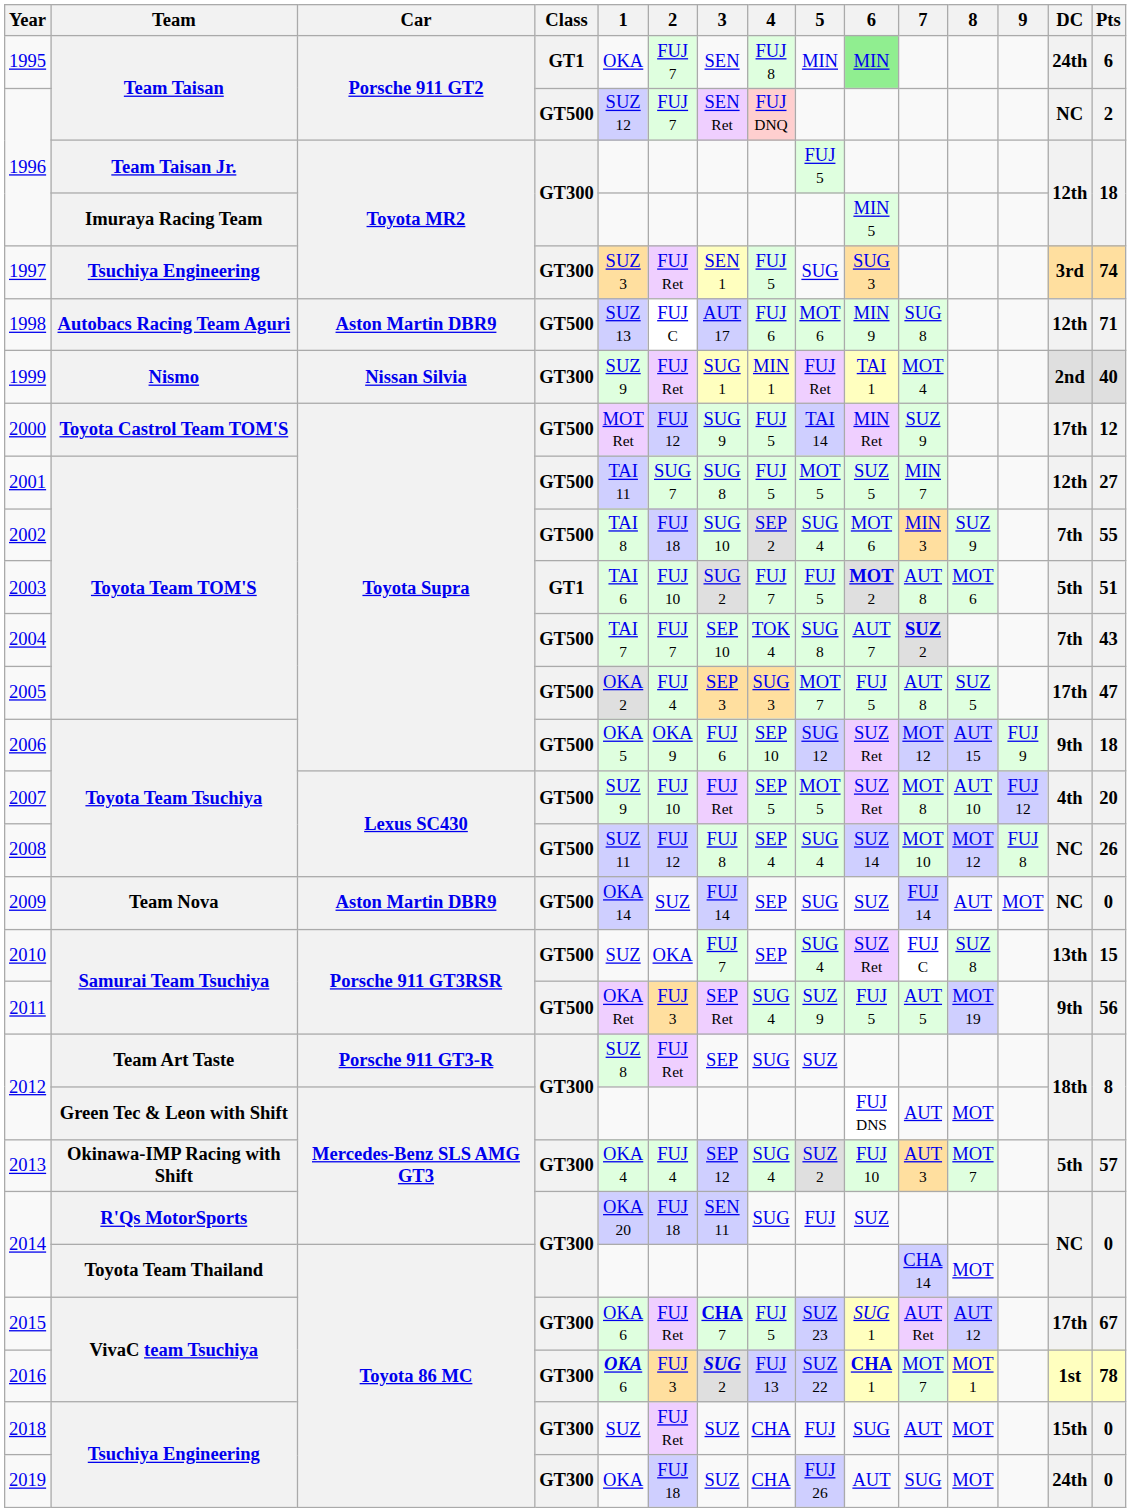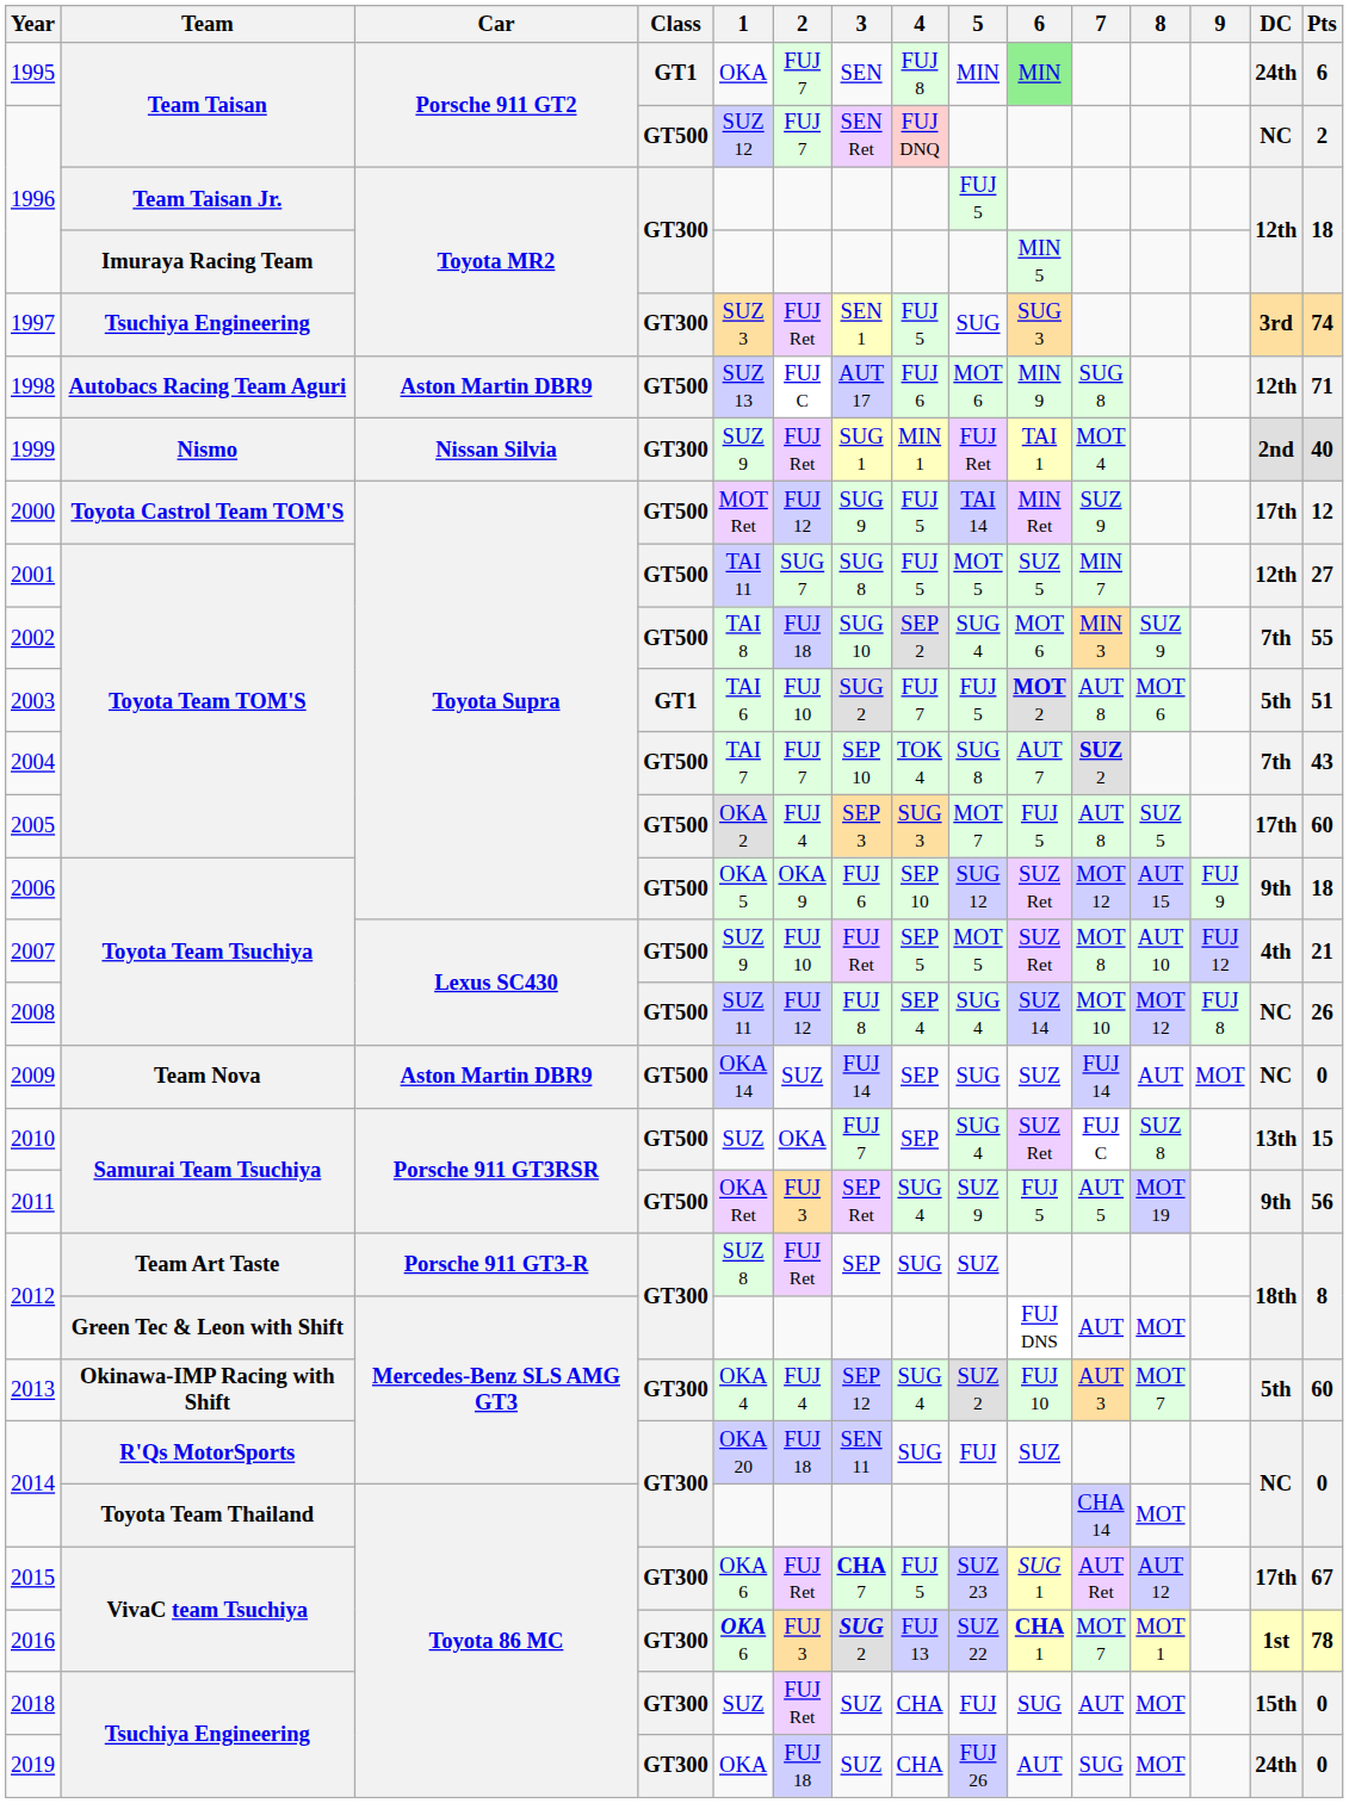 <table class="wikitable" style="text-align:center; font-size:90%">
 <tr>
 <th>Year</th>
 <th>Team</th>
 <th>Car</th>
 <th>Class</th>
 <th>1</th>
 <th>2</th>
 <th>3</th>
 <th>4</th>
 <th>5</th>
 <th>6</th>
 <th>7</th>
 <th>8</th>
 <th>9</th>
 <th>DC</th>
 <th>Pts</th>
 </tr>
 <tr>
 <td><a href='#'>1995</a></td>
 <th rowspan="2"><a href='#'>Team Taisan</a></th>
 <th rowspan="2"><a href='#'>Porsche 911 GT2</a></th>
 <th>GT1</th>
 <td><a href='#'>OKA</a></td>
 <td bgcolor="#DFFFDF"><a href='#'>FUJ</a><br><small>7</small></td>
 <td><a href='#'>SEN</a></td>
 <td bgcolor="#DFFFDF"><a href='#'>FUJ</a><br><small>8</small></td>
 <td><a href='#'>MIN</a></td>
 <td style="background: lightgreen;"><a href='#'>MIN</a></td>
 <td></td>
 <td></td>
 <td></td>
 <th>24th</th>
 <th>6</th>
 </tr>
 <tr>
 <td rowspan="3"><a href='#'>1996</a></td>
 <th>GT500</th>
 <td bgcolor="#CFCFFF"><a href='#'>SUZ</a><br><small>12</small></td>
 <td bgcolor="#DFFFDF"><a href='#'>FUJ</a><br><small>7</small></td>
 <td bgcolor="#EFCFFF"><a href='#'>SEN</a><br><small>Ret</small></td>
 <td bgcolor="#FFCFCF"><a href='#'>FUJ</a><br><small>DNQ</small></td>
 <td></td>
 <td></td>
 <td></td>
 <td></td>
 <td></td>
 <th>NC</th>
 <th>2</th>
 </tr>
 <tr>
 <th><a href='#'>Team Taisan Jr.</a></th>
 <th rowspan="3"><a href='#'>Toyota MR2</a></th>
 <th rowspan="2">GT300</th>
 <td></td>
 <td></td>
 <td></td>
 <td></td>
 <td bgcolor="#DFFFDF"><a href='#'>FUJ</a><br><small>5</small></td>
 <td></td>
 <td></td>
 <td></td>
 <td></td>
 <th rowspan="2">12th</th>
 <th rowspan="2">18</th>
 </tr>
 <tr>
 <th>Imuraya Racing Team</th>
 <td></td>
 <td></td>
 <td></td>
 <td></td>
 <td></td>
 <td bgcolor="#DFFFDF"><a href='#'>MIN</a><br><small>5</small></td>
 <td></td>
 <td></td>
 <td></td>
 </tr>
 <tr>
 <td><a href='#'>1997</a></td>
 <th><a href='#'>Tsuchiya Engineering</a></th>
 <th>GT300</th>
 <td bgcolor="#FFDF9F"><a href='#'>SUZ</a><br><small>3</small></td>
 <td bgcolor="#EFCFFF"><a href='#'>FUJ</a><br><small>Ret</small></td>
 <td bgcolor="#FFFFBF"><a href='#'>SEN</a><br><small>1</small></td>
 <td bgcolor="#DFFFDF"><a href='#'>FUJ</a><br><small>5</small></td>
 <td><a href='#'>SUG</a></td>
 <td bgcolor="#FFDF9F"><a href='#'>SUG</a><br><small>3</small></td>
 <td></td>
 <td></td>
 <td></td>
 <td bgcolor="#FFDF9F"><strong>3rd</strong></td>
 <td bgcolor="#FFDF9F"><strong>74</strong></td>
 </tr>
 <tr>
 <td><a href='#'>1998</a></td>
 <th><a href='#'>Autobacs Racing Team Aguri</a></th>
 <th><a href='#'>Aston Martin DBR9</a></th>
 <th>GT500</th>
 <td bgcolor="#CFCFFF"><a href='#'>SUZ</a><br><small>13</small></td>
 <td bgcolor="#FFFFFF"><a href='#'>FUJ</a><br><small>C</small></td>
 <td bgcolor="#CFCFFF"><a href='#'>AUT</a><br><small>17</small></td>
 <td bgcolor="#DFFFDF"><a href='#'>FUJ</a><br><small>6</small></td>
 <td bgcolor="#DFFFDF"><a href='#'>MOT</a><br><small>6</small></td>
 <td bgcolor="#DFFFDF"><a href='#'>MIN</a><br><small>9</small></td>
 <td bgcolor="#DFFFDF"><a href='#'>SUG</a><br><small>8</small></td>
 <td></td>
 <td></td>
 <th>12th</th>
 <th>71</th>
 </tr>
 <tr>
 <td><a href='#'>1999</a></td>
 <th><a href='#'>Nismo</a></th>
 <th><a href='#'>Nissan Silvia</a></th>
 <th>GT300</th>
 <td bgcolor="#DFFFDF"><a href='#'>SUZ</a><br><small>9</small></td>
 <td bgcolor="#EFCFFF"><a href='#'>FUJ</a><br><small>Ret</small></td>
 <td bgcolor="#FFFFBF"><a href='#'>SUG</a><br><small>1</small></td>
 <td bgcolor="#FFFFBF"><a href='#'>MIN</a><br><small>1</small></td>
 <td bgcolor="#EFCFFF"><a href='#'>FUJ</a><br><small>Ret</small></td>
 <td bgcolor="#FFFFBF"><a href='#'>TAI</a><br><small>1</small></td>
 <td bgcolor="#DFFFDF"><a href='#'>MOT</a><br><small>4</small></td>
 <td></td>
 <td></td>
 <td bgcolor="#DFDFDF"><strong>2nd</strong></td>
 <td bgcolor="#DFDFDF"><strong>40</strong></td>
 </tr>
 <tr>
 <td><a href='#'>2000</a></td>
 <th><a href='#'>Toyota Castrol Team TOM'S</a></th>
 <th rowspan="7"><a href='#'>Toyota Supra</a></th>
 <th>GT500</th>
 <td bgcolor="#EFCFFF"><a href='#'>MOT</a><br><small>Ret</small></td>
 <td bgcolor="#CFCFFF"><a href='#'>FUJ</a><br><small>12</small></td>
 <td bgcolor="#DFFFDF"><a href='#'>SUG</a><br><small>9</small></td>
 <td bgcolor="#DFFFDF"><a href='#'>FUJ</a><br><small>5</small></td>
 <td bgcolor="#CFCFFF"><a href='#'>TAI</a><br><small>14</small></td>
 <td bgcolor="#EFCFFF"><a href='#'>MIN</a><br><small>Ret</small></td>
 <td bgcolor="#DFFFDF"><a href='#'>SUZ</a><br><small>9</small></td>
 <td></td>
 <td></td>
 <th>17th</th>
 <th>12</th>
 </tr>
 <tr>
 <td><a href='#'>2001</a></td>
 <th rowspan="5"><a href='#'>Toyota Team TOM'S</a></th>
 <th>GT500</th>
 <td bgcolor="#CFCFFF"><a href='#'>TAI</a><br><small>11</small></td>
 <td bgcolor="#DFFFDF"><a href='#'>SUG</a><br><small>7</small></td>
 <td bgcolor="#DFFFDF"><a href='#'>SUG</a><br><small>8</small></td>
 <td bgcolor="#DFFFDF"><a href='#'>FUJ</a><br><small>5</small></td>
 <td bgcolor="#DFFFDF"><a href='#'>MOT</a><br><small>5</small></td>
 <td bgcolor="#DFFFDF"><a href='#'>SUZ</a><br><small>5</small></td>
 <td bgcolor="#DFFFDF"><a href='#'>MIN</a><br><small>7</small></td>
 <td></td>
 <td></td>
 <th>12th</th>
 <th>27</th>
 </tr>
 <tr>
 <td><a href='#'>2002</a></td>
 <th>GT500</th>
 <td bgcolor="#DFFFDF"><a href='#'>TAI</a><br><small>8</small></td>
 <td bgcolor="#CFCFFF"><a href='#'>FUJ</a><br><small>18</small></td>
 <td bgcolor="#DFFFDF"><a href='#'>SUG</a><br><small>10</small></td>
 <td bgcolor="#DFDFDF"><a href='#'>SEP</a><br><small>2</small></td>
 <td bgcolor="#DFFFDF"><a href='#'>SUG</a><br><small>4</small></td>
 <td bgcolor="#DFFFDF"><a href='#'>MOT</a><br><small>6</small></td>
 <td bgcolor="#FFDF9F"><a href='#'>MIN</a><br><small>3</small></td>
 <td bgcolor="#DFFFDF"><a href='#'>SUZ</a><br><small>9</small></td>
 <td></td>
 <th>7th</th>
 <th>55</th>
 </tr>
 <tr>
 <td><a href='#'>2003</a></td>
 <th>GT1</th>
 <td bgcolor="#DFFFDF"><a href='#'>TAI</a><br><small>6</small></td>
 <td bgcolor="#DFFFDF"><a href='#'>FUJ</a><br><small>10</small></td>
 <td bgcolor="#DFDFDF"><a href='#'>SUG</a><br><small>2</small></td>
 <td bgcolor="#DFFFDF"><a href='#'>FUJ</a><br><small>7</small></td>
 <td bgcolor="#DFFFDF"><a href='#'>FUJ</a><br><small>5</small></td>
 <td bgcolor="#DFDFDF"><strong><a href='#'>MOT</a></strong><br><small>2</small></td>
 <td bgcolor="#DFFFDF"><a href='#'>AUT</a><br><small>8</small></td>
 <td bgcolor="#DFFFDF"><a href='#'>MOT</a><br><small>6</small></td>
 <td></td>
 <th>5th</th>
 <th>51</th>
 </tr>
 <tr>
 <td><a href='#'>2004</a></td>
 <th>GT500</th>
 <td bgcolor="#DFFFDF"><a href='#'>TAI</a><br><small>7</small></td>
 <td bgcolor="#DFFFDF"><a href='#'>FUJ</a><br><small>7</small></td>
 <td bgcolor="#DFFFDF"><a href='#'>SEP</a><br><small>10</small></td>
 <td bgcolor="#DFFFDF"><a href='#'>TOK</a><br><small>4</small></td>
 <td bgcolor="#DFFFDF"><a href='#'>SUG</a><br><small>8</small></td>
 <td bgcolor="#DFFFDF"><a href='#'>AUT</a><br><small>7</small></td>
 <td bgcolor="#DFDFDF"><strong><a href='#'>SUZ</a></strong><br><small>2</small></td>
 <td></td>
 <td></td>
 <th>7th</th>
 <th>43</th>
 </tr>
 <tr>
 <td><a href='#'>2005</a></td>
 <th>GT500</th>
 <td bgcolor="#DFDFDF"><a href='#'>OKA</a><br><small>2</small></td>
 <td bgcolor="#DFFFDF"><a href='#'>FUJ</a><br><small>4</small></td>
 <td bgcolor="#FFDF9F"><a href='#'>SEP</a><br><small>3</small></td>
 <td bgcolor="#FFDF9F"><a href='#'>SUG</a><br><small>3</small></td>
 <td bgcolor="#DFFFDF"><a href='#'>MOT</a><br><small>7</small></td>
 <td bgcolor="#DFFFDF"><a href='#'>FUJ</a><br><small>5</small></td>
 <td bgcolor="#DFFFDF"><a href='#'>AUT</a><br><small>8</small></td>
 <td bgcolor="#DFFFDF"><a href='#'>SUZ</a><br><small>5</small></td>
 <td></td>
 <th>17th</th>
-<th>47</th>
+<th>60</th>
 </tr>
 <tr>
 <td><a href='#'>2006</a></td>
 <th rowspan="3"><a href='#'>Toyota Team Tsuchiya</a></th>
 <th>GT500</th>
 <td bgcolor="#DFFFDF"><a href='#'>OKA</a><br><small>5</small></td>
 <td bgcolor="#DFFFDF"><a href='#'>OKA</a><br><small>9</small></td>
 <td bgcolor="#DFFFDF"><a href='#'>FUJ</a><br><small>6</small></td>
 <td bgcolor="#DFFFDF"><a href='#'>SEP</a><br><small>10</small></td>
 <td bgcolor="#CFCFFF"><a href='#'>SUG</a><br><small>12</small></td>
 <td bgcolor="#EFCFFF"><a href='#'>SUZ</a><br><small>Ret</small></td>
 <td bgcolor="#CFCFFF"><a href='#'>MOT</a><br><small>12</small></td>
 <td bgcolor="#CFCFFF"><a href='#'>AUT</a><br><small>15</small></td>
 <td bgcolor="#DFFFDF"><a href='#'>FUJ</a><br><small>9</small></td>
 <th>9th</th>
 <th>18</th>
 </tr>
 <tr>
 <td><a href='#'>2007</a></td>
 <th rowspan="2"><a href='#'>Lexus SC430</a></th>
 <th>GT500</th>
 <td bgcolor="#DFFFDF"><a href='#'>SUZ</a><br><small>9</small></td>
 <td bgcolor="#DFFFDF"><a href='#'>FUJ</a><br><small>10</small></td>
 <td bgcolor="#EFCFFF"><a href='#'>FUJ</a><br><small>Ret</small></td>
 <td bgcolor="#DFFFDF"><a href='#'>SEP</a><br><small>5</small></td>
 <td bgcolor="#DFFFDF"><a href='#'>MOT</a><br><small>5</small></td>
 <td bgcolor="#EFCFFF"><a href='#'>SUZ</a><br><small>Ret</small></td>
 <td bgcolor="#DFFFDF"><a href='#'>MOT</a><br><small>8</small></td>
 <td bgcolor="#DFFFDF"><a href='#'>AUT</a><br><small>10</small></td>
 <td bgcolor="#CFCFFF"><a href='#'>FUJ</a><br><small>12</small></td>
 <th>4th</th>
-<th>20</th>
+<th>21</th>
 </tr>
 <tr>
 <td><a href='#'>2008</a></td>
 <th>GT500</th>
 <td bgcolor="#CFCFFF"><a href='#'>SUZ</a><br><small>11</small></td>
 <td bgcolor="#CFCFFF"><a href='#'>FUJ</a><br><small>12</small></td>
 <td bgcolor="#DFFFDF"><a href='#'>FUJ</a><br><small>8</small></td>
 <td bgcolor="#DFFFDF"><a href='#'>SEP</a><br><small>4</small></td>
 <td bgcolor="#DFFFDF"><a href='#'>SUG</a><br><small>4</small></td>
 <td bgcolor="#CFCFFF"><a href='#'>SUZ</a><br><small>14</small></td>
 <td bgcolor="#DFFFDF"><a href='#'>MOT</a><br><small>10</small></td>
 <td bgcolor="#CFCFFF"><a href='#'>MOT</a><br><small>12</small></td>
 <td bgcolor="#DFFFDF"><a href='#'>FUJ</a><br><small>8</small></td>
 <th>NC</th>
 <th>26</th>
 </tr>
 <tr>
 <td><a href='#'>2009</a></td>
 <th>Team Nova</th>
 <th><a href='#'>Aston Martin DBR9</a></th>
 <th>GT500</th>
 <td bgcolor="#CFCFFF"><a href='#'>OKA</a><br><small>14</small></td>
 <td><a href='#'>SUZ</a></td>
 <td bgcolor="#CFCFFF"><a href='#'>FUJ</a><br><small>14</small></td>
 <td><a href='#'>SEP</a></td>
 <td><a href='#'>SUG</a></td>
 <td><a href='#'>SUZ</a></td>
 <td bgcolor="#CFCFFF"><a href='#'>FUJ</a><br><small>14</small></td>
 <td><a href='#'>AUT</a></td>
 <td><a href='#'>MOT</a></td>
 <th>NC</th>
 <th>0</th>
 </tr>
 <tr>
 <td><a href='#'>2010</a></td>
 <th rowspan="2"><a href='#'>Samurai Team Tsuchiya</a></th>
 <th rowspan="2"><a href='#'>Porsche 911 GT3RSR</a></th>
 <th>GT500</th>
 <td><a href='#'>SUZ</a></td>
 <td><a href='#'>OKA</a></td>
 <td bgcolor="#DFFFDF"><a href='#'>FUJ</a><br><small>7</small></td>
 <td><a href='#'>SEP</a></td>
 <td bgcolor="#DFFFDF"><a href='#'>SUG</a><br><small>4</small></td>
 <td bgcolor="#EFCFFF"><a href='#'>SUZ</a><br><small>Ret</small></td>
 <td bgcolor="#FFFFFF"><a href='#'>FUJ</a><br><small>C</small></td>
 <td bgcolor="#DFFFDF"><a href='#'>SUZ</a><br><small>8</small></td>
 <td></td>
 <th>13th</th>
 <th>15</th>
 </tr>
 <tr>
 <td><a href='#'>2011</a></td>
 <th>GT500</th>
 <td bgcolor="#EFCFFF"><a href='#'>OKA</a><br><small>Ret</small></td>
 <td bgcolor="#FFDF9F"><a href='#'>FUJ</a><br><small>3</small></td>
 <td bgcolor="#EFCFFF"><a href='#'>SEP</a><br><small>Ret</small></td>
 <td bgcolor="#DFFFDF"><a href='#'>SUG</a><br><small>4</small></td>
 <td bgcolor="#DFFFDF"><a href='#'>SUZ</a><br><small>9</small></td>
 <td bgcolor="#DFFFDF"><a href='#'>FUJ</a><br><small>5</small></td>
 <td bgcolor="#DFFFDF"><a href='#'>AUT</a><br><small>5</small></td>
 <td bgcolor="#CFCFFF"><a href='#'>MOT</a><br><small>19</small></td>
 <td></td>
 <th>9th</th>
 <th>56</th>
 </tr>
 <tr>
 <td rowspan="2"><a href='#'>2012</a></td>
 <th>Team Art Taste</th>
 <th><a href='#'>Porsche 911 GT3-R</a></th>
 <th rowspan="2">GT300</th>
 <td bgcolor="#DFFFDF"><a href='#'>SUZ</a><br><small>8</small></td>
 <td bgcolor="#EFCFFF"><a href='#'>FUJ</a><br><small>Ret</small></td>
 <td><a href='#'>SEP</a></td>
 <td><a href='#'>SUG</a></td>
 <td><a href='#'>SUZ</a></td>
 <td></td>
 <td></td>
 <td></td>
 <td></td>
 <th rowspan="2">18th</th>
 <th rowspan="2">8</th>
 </tr>
 <tr>
 <th>Green Tec & Leon with Shift</th>
 <th rowspan="3"><a href='#'>Mercedes-Benz SLS AMG GT3</a></th>
 <td></td>
 <td></td>
 <td></td>
 <td></td>
 <td></td>
 <td bgcolor="#FFFFFF"><a href='#'>FUJ</a><br><small>DNS</small></td>
 <td><a href='#'>AUT</a></td>
 <td><a href='#'>MOT</a></td>
 <td></td>
 </tr>
 <tr>
 <td><a href='#'>2013</a></td>
 <th>Okinawa-IMP Racing with Shift</th>
 <th>GT300</th>
 <td bgcolor="#DFFFDF"><a href='#'>OKA</a><br><small>4</small></td>
 <td bgcolor="#DFFFDF"><a href='#'>FUJ</a><br><small>4</small></td>
 <td bgcolor="#CFCFFF"><a href='#'>SEP</a><br><small>12</small></td>
 <td bgcolor="#DFFFDF"><a href='#'>SUG</a><br><small>4</small></td>
 <td bgcolor="#DFDFDF"><a href='#'>SUZ</a><br><small>2</small></td>
 <td bgcolor="#DFFFDF"><a href='#'>FUJ</a><br><small>10</small></td>
 <td bgcolor="#FFDF9F"><a href='#'>AUT</a><br><small>3</small></td>
 <td bgcolor="#DFFFDF"><a href='#'>MOT</a><br><small>7</small></td>
 <td></td>
 <th>5th</th>
-<th>57</th>
+<th>60</th>
 </tr>
 <tr>
 <td rowspan="2"><a href='#'>2014</a></td>
 <th><a href='#'>R'Qs MotorSports</a></th>
 <th rowspan="2">GT300</th>
 <td bgcolor="#CFCFFF"><a href='#'>OKA</a><br><small>20</small></td>
 <td bgcolor="#CFCFFF"><a href='#'>FUJ</a><br><small>18</small></td>
 <td bgcolor="#CFCFFF"><a href='#'>SEN</a><br><small>11</small></td>
 <td><a href='#'>SUG</a></td>
 <td><a href='#'>FUJ</a></td>
 <td><a href='#'>SUZ</a></td>
 <td></td>
 <td></td>
 <td></td>
 <th rowspan="2">NC</th>
 <th rowspan="2">0</th>
 </tr>
 <tr>
 <th>Toyota Team Thailand</th>
 <th rowspan="5"><a href='#'>Toyota 86 MC</a></th>
 <td></td>
 <td></td>
 <td></td>
 <td></td>
 <td></td>
 <td></td>
 <td bgcolor="#CFCFFF"><a href='#'>CHA</a><br><small>14</small></td>
 <td><a href='#'>MOT</a></td>
 <td></td>
 </tr>
 <tr>
 <td><a href='#'>2015</a></td>
 <th rowspan="2">VivaC <a href='#'>team Tsuchiya</a></th>
 <th>GT300</th>
 <td bgcolor="#DFFFDF"><a href='#'>OKA</a><br><small>6</small></td>
 <td bgcolor="#EFCFFF"><a href='#'>FUJ</a><br><small>Ret</small></td>
 <td bgcolor="#DFFFDF"><strong><a href='#'>CHA</a></strong><br><small>7</small></td>
 <td bgcolor="#DFFFDF"><a href='#'>FUJ</a><br><small>5</small></td>
 <td bgcolor="#CFCFFF"><a href='#'>SUZ</a><br><small>23</small></td>
 <td bgcolor="#FFFFBF"><em><a href='#'>SUG</a></em><br><small>1</small></td>
 <td bgcolor="#EFCFFF"><a href='#'>AUT</a><br><small>Ret</small></td>
 <td bgcolor="#CFCFFF"><a href='#'>AUT</a><br><small>12</small></td>
 <td></td>
 <th>17th</th>
 <th>67</th>
 </tr>
 <tr>
 <td><a href='#'>2016</a></td>
 <th>GT300</th>
 <td bgcolor="#DFFFDF"><strong><em><a href='#'>OKA</a></em></strong><br><small>6</small></td>
 <td bgcolor="#FFDF9F"><a href='#'>FUJ</a><br><small>3</small></td>
 <td bgcolor="#DFDFDF"><strong><em><a href='#'>SUG</a></em></strong><br><small>2</small></td>
 <td bgcolor="#CFCFFF"><a href='#'>FUJ</a><br><small>13</small></td>
 <td bgcolor="#CFCFFF"><a href='#'>SUZ</a><br><small>22</small></td>
 <td bgcolor="#FFFFBF"><strong><a href='#'>CHA</a></strong><br><small>1</small></td>
 <td bgcolor="#DFFFDF"><a href='#'>MOT</a><br><small>7</small></td>
 <td bgcolor="#FFFFBF"><a href='#'>MOT</a><br><small>1</small></td>
 <td></td>
 <td bgcolor="#FFFFBF"><strong>1st</strong></td>
 <td bgcolor="#FFFFBF"><strong>78</strong></td>
 </tr>
 <tr>
 <td><a href='#'>2018</a></td>
 <th rowspan="2"><a href='#'>Tsuchiya Engineering</a></th>
 <th>GT300</th>
 <td><a href='#'>SUZ</a></td>
 <td bgcolor="#EFCFFF"><a href='#'>FUJ</a><br><small>Ret</small></td>
 <td><a href='#'>SUZ</a></td>
 <td><a href='#'>CHA</a></td>
 <td><a href='#'>FUJ</a></td>
 <td><a href='#'>SUG</a></td>
 <td><a href='#'>AUT</a></td>
 <td><a href='#'>MOT</a></td>
 <td></td>
 <th>15th</th>
 <th>0</th>
 </tr>
 <tr>
 <td><a href='#'>2019</a></td>
 <th>GT300</th>
 <td><a href='#'>OKA</a><br><small></small></td>
 <td bgcolor="#CFCFFF"><a href='#'>FUJ</a><br><small>18</small></td>
 <td><a href='#'>SUZ</a></td>
 <td><a href='#'>CHA</a></td>
 <td bgcolor="#CFCFFF"><a href='#'>FUJ</a><br><small>26</small></td>
 <td><a href='#'>AUT</a></td>
 <td><a href='#'>SUG</a></td>
 <td><a href='#'>MOT</a></td>
 <td></td>
 <th>24th</th>
 <th>0</th>
 </tr>
 </table>
